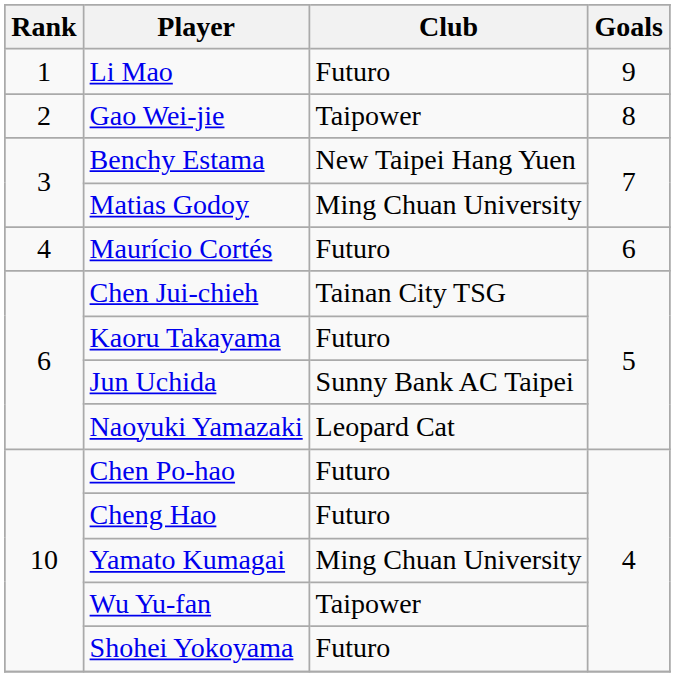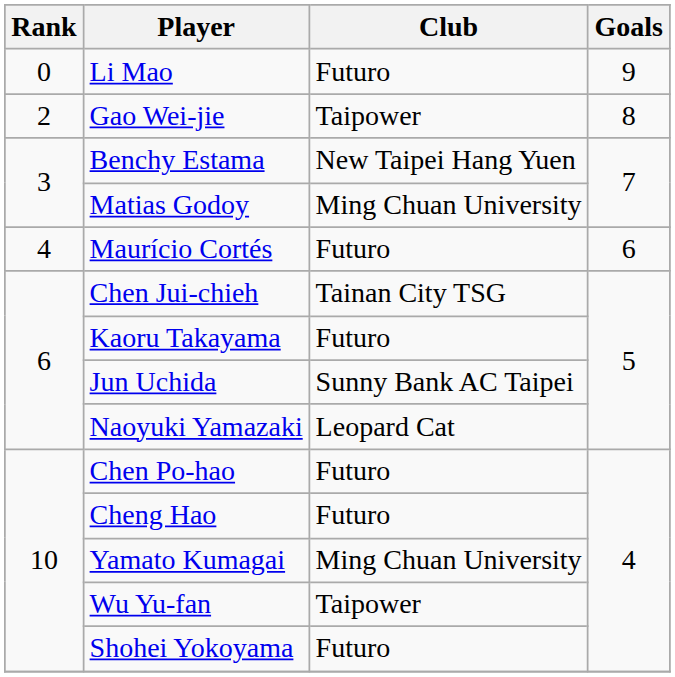 <table class="wikitable" style="text-align:center">
 <tr>
 <th>Rank</th>
 <th>Player</th>
 <th>Club</th>
 <th>Goals</th>
 </tr>
 <tr>
-<td>1</td>
+<td>0</td>
 <td align="left"> <a href='#'>Li Mao</a></td>
 <td align="left">Futuro</td>
 <td>9</td>
 </tr>
 <tr>
 <td>2</td>
 <td align="left"> <a href='#'>Gao Wei-jie</a></td>
 <td align="left">Taipower</td>
 <td>8</td>
 </tr>
 <tr>
 <td rowspan=2>3</td>
 <td align="left"> <a href='#'>Benchy Estama</a></td>
 <td align="left">New Taipei Hang Yuen</td>
 <td rowspan=2>7</td>
 </tr>
 <tr>
 <td align="left"> <a href='#'>Matias Godoy</a></td>
 <td align="left">Ming Chuan University</td>
 </tr>
 <tr>
 <td>4</td>
 <td align="left"> <a href='#'>Maurício Cortés</a></td>
 <td align="left">Futuro</td>
 <td>6</td>
 </tr>
 <tr>
 <td rowspan=4>6</td>
 <td align="left"> <a href='#'>Chen Jui-chieh</a></td>
 <td align="left">Tainan City TSG</td>
 <td rowspan=4>5</td>
 </tr>
 <tr>
 <td align="left"> <a href='#'>Kaoru Takayama</a></td>
 <td align="left">Futuro</td>
 </tr>
 <tr>
 <td align="left"> <a href='#'>Jun Uchida</a></td>
 <td align="left">Sunny Bank AC Taipei</td>
 </tr>
 <tr>
 <td align="left"> <a href='#'>Naoyuki Yamazaki</a></td>
 <td align="left">Leopard Cat</td>
 </tr>
 <tr>
 <td rowspan=5>10</td>
 <td align="left"> <a href='#'>Chen Po-hao</a></td>
 <td align="left">Futuro</td>
 <td rowspan=5>4</td>
 </tr>
 <tr>
 <td align="left"> <a href='#'>Cheng Hao</a></td>
 <td align="left">Futuro</td>
 </tr>
 <tr>
 <td align="left"> <a href='#'>Yamato Kumagai</a></td>
 <td align="left">Ming Chuan University</td>
 </tr>
 <tr>
 <td align="left"> <a href='#'>Wu Yu-fan</a></td>
 <td align="left">Taipower</td>
 </tr>
 <tr>
 <td align="left"> <a href='#'>Shohei Yokoyama</a></td>
 <td align="left">Futuro</td>
 </tr>
 <tr>
 </tr>
 </table>
